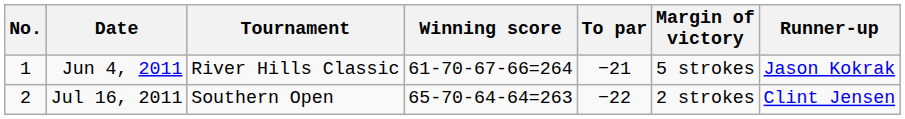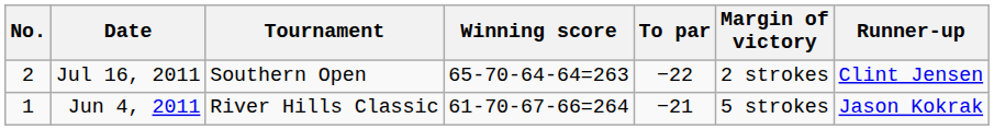 <table class="wikitable" style="font-size:95%;">
 <tr>
 <th>No.</th>
 <th>Date</th>
 <th>Tournament</th>
 <th>Winning score</th>
 <th>To par</th>
 <th>Margin of<br>victory</th>
 <th>Runner-up</th>
 </tr>
 <tr>
+<td align=center>2</td>
+<td align=right>Jul 16, 2011</td>
+<td>Southern Open</td>
+<td>65-70-64-64=263</td>
+<td align=center>−22</td>
+<td>2 strokes</td>
+<td> <a href='#'>Clint Jensen</a></td>
+</tr>
+<tr>
 <td align=center>1</td>
 <td align=right>Jun 4, <a href='#'>2011</a></td>
 <td>River Hills Classic</td>
 <td>61-70-67-66=264</td>
 <td align=center>−21</td>
 <td>5 strokes</td>
 <td> <a href='#'>Jason Kokrak</a></td>
 </tr>
-<tr>
-<td align=center>2</td>
-<td align=right>Jul 16, 2011</td>
-<td>Southern Open</td>
-<td>65-70-64-64=263</td>
-<td align=center>−22</td>
-<td>2 strokes</td>
-<td> <a href='#'>Clint Jensen</a></td>
-</tr>
 </table>
